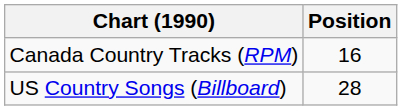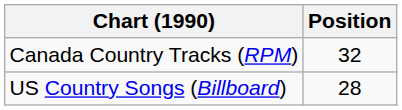 <table class="wikitable sortable">
 <tr>
 <th scope="col">Chart (1990)</th>
 <th scope="col">Position</th>
 </tr>
 <tr>
 <td>Canada Country Tracks (<em><a href='#'>RPM</a></em>)</td>
-<td align="center">16</td>
+<td align="center">32</td>
 </tr>
 <tr>
 <td>US <a href='#'>Country Songs</a> (<em><a href='#'>Billboard</a></em>)</td>
 <td align="center">28</td>
 </tr>
 </table>
